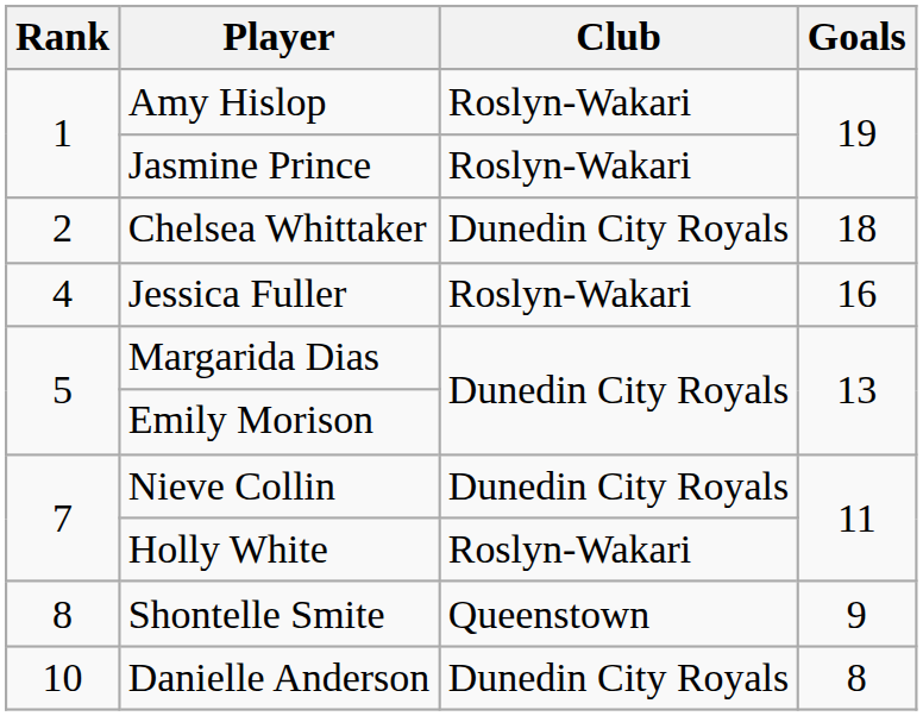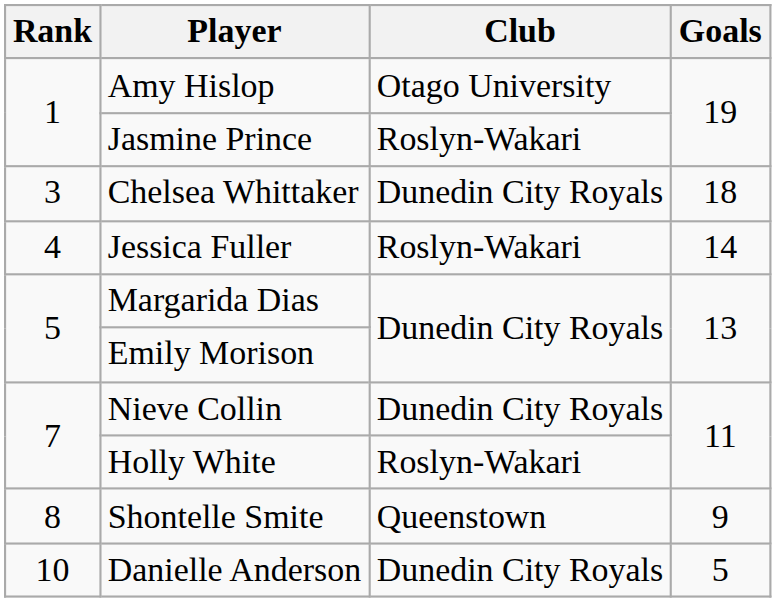 <table class="wikitable" style="text-align:center">
 <tr>
 <th>Rank</th>
 <th>Player</th>
 <th>Club</th>
 <th>Goals</th>
 </tr>
 <tr>
 <td rowspan=2>1</td>
 <td align=left>Amy Hislop</td>
-<td align=left>Roslyn-Wakari</td>
+<td align=left>Otago University</td>
 <td rowspan=2>19</td>
 </tr>
 <tr>
 <td align=left>Jasmine Prince</td>
 <td align=left>Roslyn-Wakari</td>
 </tr>
 <tr>
-<td>2</td>
+<td>3</td>
 <td align=left>Chelsea Whittaker</td>
 <td align=left>Dunedin City Royals</td>
 <td>18</td>
 </tr>
 <tr>
 <td>4</td>
 <td align=left>Jessica Fuller</td>
 <td align=left>Roslyn-Wakari</td>
-<td>16</td>
+<td>14</td>
 </tr>
 <tr>
 <td rowspan=2>5</td>
 <td align=left>Margarida Dias</td>
 <td align=left rowspan=2>Dunedin City Royals</td>
 <td rowspan=2>13</td>
 </tr>
 <tr>
 <td align=left>Emily Morison</td>
 </tr>
 <tr>
 <td rowspan=2>7</td>
 <td align=left>Nieve Collin</td>
 <td align=left>Dunedin City Royals</td>
 <td rowspan=2>11</td>
 </tr>
 <tr>
 <td align=left>Holly White</td>
 <td align=left>Roslyn-Wakari</td>
 </tr>
 <tr>
 <td>8</td>
 <td align=left>Shontelle Smite</td>
 <td align=left>Queenstown</td>
 <td>9</td>
 </tr>
 <tr>
 <td>10</td>
 <td align=left>Danielle Anderson</td>
 <td align=left>Dunedin City Royals</td>
-<td>8</td>
+<td>5</td>
 </tr>
 </table>
